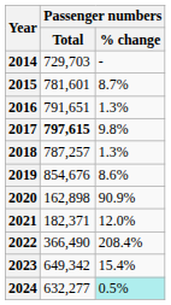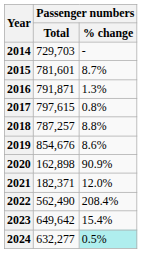 <table class="wikitable sortable" style="max-width:40em;" width= align=>
 <tr>
 <th rowspan=2>Year</th>
 <th colspan=2>Passenger numbers</th>
 </tr>
 <tr>
 <th>Total</th>
 <th>% change</th>
 </tr>
 <tr>
 <th>2014</th>
 <td>729,703</td>
 <td>-</td>
 </tr>
 <tr>
 <th>2015</th>
 <td>781,601</td>
 <td> 8.7%</td>
 </tr>
 <tr>
 <th>2016</th>
-<td>791,651</td>
+<td>791,871</td>
 <td> 1.3%</td>
 </tr>
 <tr>
 <th>2017</th>
-<td><strong>797,615</strong></td>
-<td> 9.8%</td>
+<td>797,615</td>
+<td> 0.8%</td>
 </tr>
 <tr>
 <th>2018</th>
 <td>787,257</td>
-<td> 1.3%</td>
+<td> 8.8%</td>
 </tr>
 <tr>
 <th>2019</th>
 <td>854,676</td>
 <td> 8.6%</td>
 </tr>
 <tr>
 <th>2020</th>
 <td>162,898</td>
 <td> 90.9%</td>
 </tr>
 <tr>
 <th>2021</th>
 <td>182,371</td>
 <td> 12.0%</td>
 </tr>
 <tr>
 <th>2022</th>
-<td>366,490</td>
+<td>562,490</td>
 <td> 208.4%</td>
 </tr>
 <tr>
 <th>2023</th>
-<td>649,342</td>
+<td>649,642</td>
 <td> 15.4%</td>
 </tr>
 <tr>
 <th>2024</th>
 <td>632,277</td>
 <td style="background: paleturquoise;"> 0.5%</td>
 </tr>
 </table>
